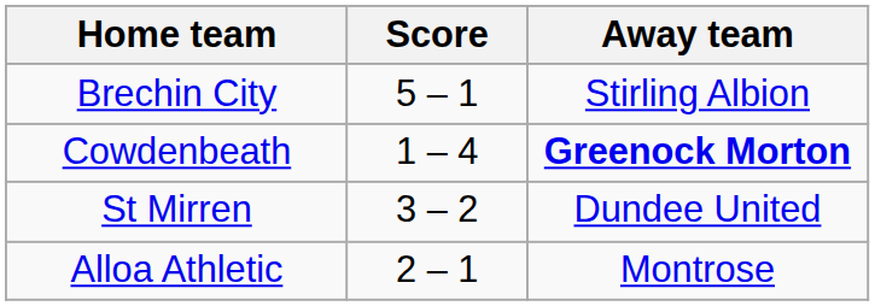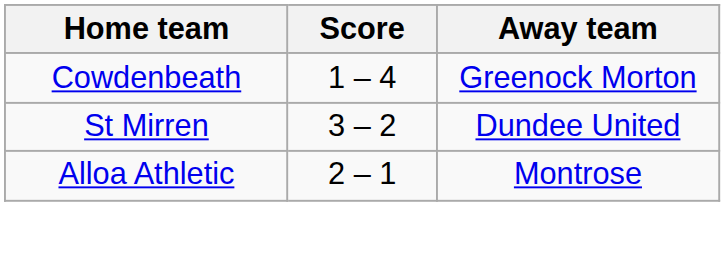 <table class="wikitable" style="text-align: center">
 <tr>
 <th width=140>Home team</th>
 <th width=70>Score</th>
 <th width=140>Away team</th>
 </tr>
 <tr>
-<td><a href='#'>Brechin City</a></td>
-<td>5 – 1</td>
-<td><a href='#'>Stirling Albion</a></td>
-</tr>
-<tr>
 <td><a href='#'>Cowdenbeath</a></td>
 <td>1 – 4</td>
-<td><strong><a href='#'>Greenock Morton</a></strong></td>
+<td><a href='#'>Greenock Morton</a></td>
 </tr>
 <tr>
 <td><a href='#'>St Mirren</a></td>
 <td>3 – 2</td>
 <td><a href='#'>Dundee United</a></td>
 </tr>
 <tr>
 <td><a href='#'>Alloa Athletic</a></td>
 <td>2 – 1</td>
 <td><a href='#'>Montrose</a></td>
 </tr>
 </table>
